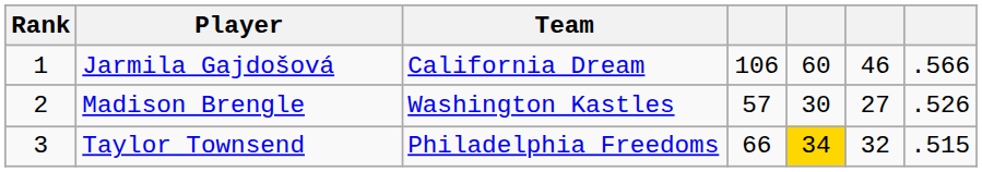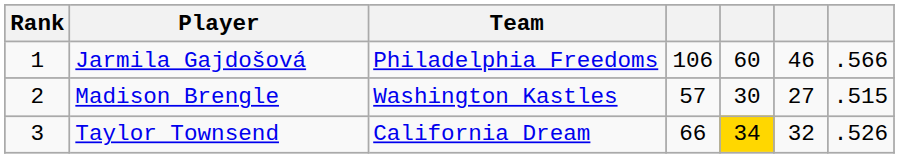 <table class="wikitable" style="text-align:left">
 <tr>
 <th width="25px">Rank</th>
 <th width="165px">Player</th>
 <th width="165px">Team</th>
 <th width="25px"></th>
 <th width="25px"></th>
 <th width="25px"></th>
 <th width="25px"></th>
 </tr>
 <tr>
 <td style="text-align:center">1</td>
 <td><a href='#'>Jarmila Gajdošová</a></td>
-<td><a href='#'>California Dream</a></td>
+<td><a href='#'>Philadelphia Freedoms</a></td>
 <td style="text-align:center">106</td>
 <td style="text-align:center">60</td>
 <td style="text-align:center">46</td>
 <td style="text-align:center">.566</td>
 </tr>
 <tr>
 <td style="text-align:center">2</td>
 <td><a href='#'>Madison Brengle</a></td>
 <td><a href='#'>Washington Kastles</a></td>
 <td style="text-align:center">57</td>
 <td style="text-align:center">30</td>
 <td style="text-align:center">27</td>
-<td style="text-align:center">.526</td>
+<td style="text-align:center">.515</td>
 </tr>
 <tr>
 <td style="text-align:center">3</td>
 <td><a href='#'>Taylor Townsend</a></td>
-<td><a href='#'>Philadelphia Freedoms</a></td>
+<td><a href='#'>California Dream</a></td>
 <td style="text-align:center">66</td>
 <td style="background: gold; text-align:center">34</td>
 <td style="text-align:center">32</td>
-<td style="text-align:center">.515</td>
+<td style="text-align:center">.526</td>
 </tr>
 </table>
